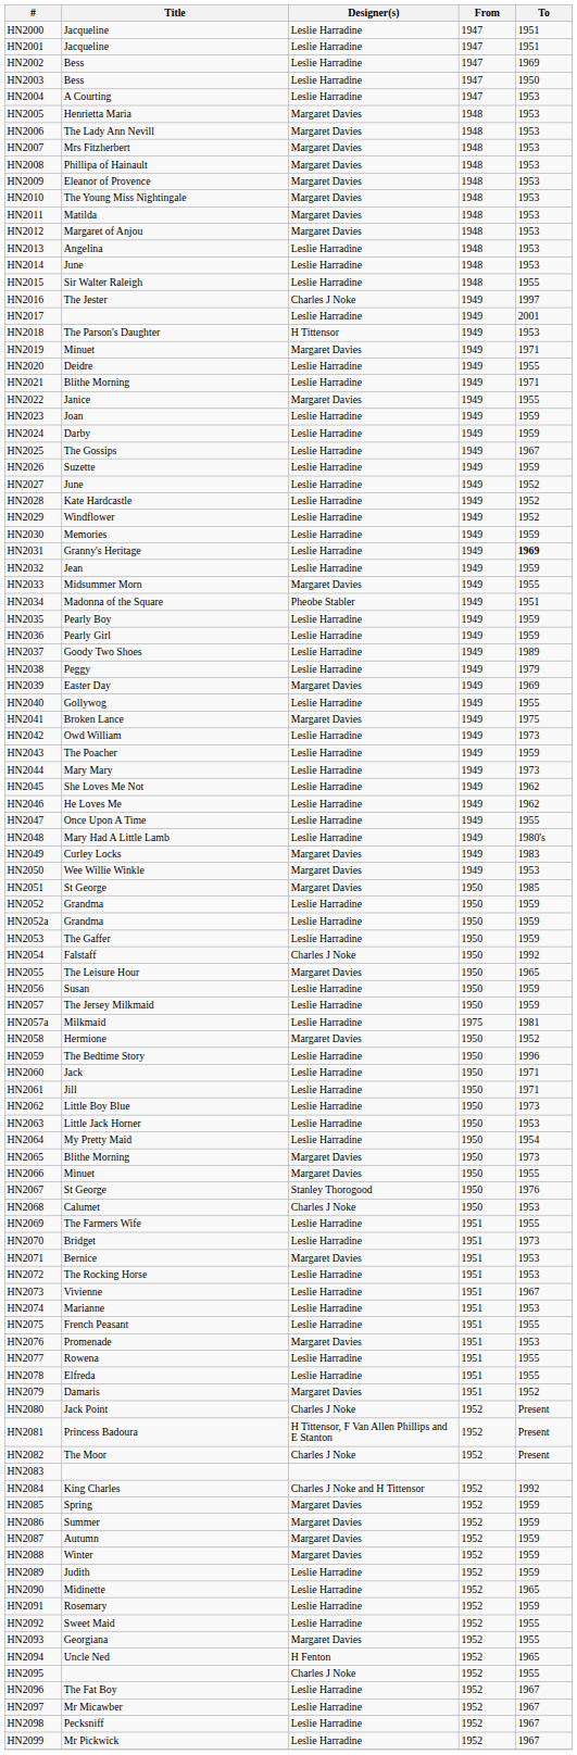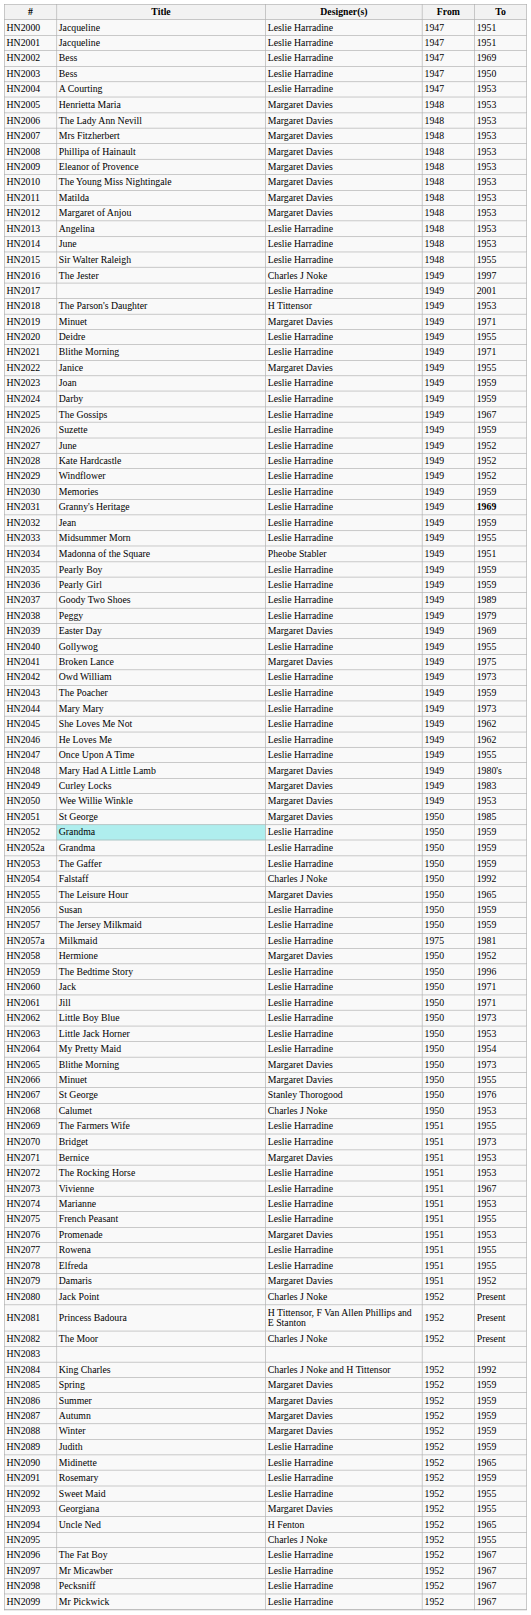 <table class="wikitable collapsible" width="97%" border="1" cellpadding="1" cellspacing="0" align="centre">
 <tr>
 <th width=10%>#</th>
 <th width=40%>Title</th>
 <th width=30%>Designer(s)</th>
 <th width=10%>From</th>
 <th width=10%>To</th>
 </tr>
 <tr>
 <td>HN2000</td>
 <td>Jacqueline</td>
 <td>Leslie Harradine</td>
 <td>1947</td>
 <td>1951</td>
 </tr>
 <tr>
 <td>HN2001</td>
 <td>Jacqueline</td>
 <td>Leslie Harradine</td>
 <td>1947</td>
 <td>1951</td>
 </tr>
 <tr>
 <td>HN2002</td>
 <td>Bess</td>
 <td>Leslie Harradine</td>
 <td>1947</td>
 <td>1969</td>
 </tr>
 <tr>
 <td>HN2003</td>
 <td>Bess</td>
 <td>Leslie Harradine</td>
 <td>1947</td>
 <td>1950</td>
 </tr>
 <tr>
 <td>HN2004</td>
 <td>A Courting</td>
 <td>Leslie Harradine</td>
 <td>1947</td>
 <td>1953</td>
 </tr>
 <tr>
 <td>HN2005</td>
 <td>Henrietta Maria</td>
 <td>Margaret Davies</td>
 <td>1948</td>
 <td>1953</td>
 </tr>
 <tr>
 <td>HN2006</td>
 <td>The Lady Ann Nevill</td>
 <td>Margaret Davies</td>
 <td>1948</td>
 <td>1953</td>
 </tr>
 <tr>
 <td>HN2007</td>
 <td>Mrs Fitzherbert</td>
 <td>Margaret Davies</td>
 <td>1948</td>
 <td>1953</td>
 </tr>
 <tr>
 <td>HN2008</td>
 <td>Phillipa of Hainault</td>
 <td>Margaret Davies</td>
 <td>1948</td>
 <td>1953</td>
 </tr>
 <tr>
 <td>HN2009</td>
 <td>Eleanor of Provence</td>
 <td>Margaret Davies</td>
 <td>1948</td>
 <td>1953</td>
 </tr>
 <tr>
 <td>HN2010</td>
 <td>The Young Miss Nightingale</td>
 <td>Margaret Davies</td>
 <td>1948</td>
 <td>1953</td>
 </tr>
 <tr>
 <td>HN2011</td>
 <td>Matilda</td>
 <td>Margaret Davies</td>
 <td>1948</td>
 <td>1953</td>
 </tr>
 <tr>
 <td>HN2012</td>
 <td>Margaret of Anjou</td>
 <td>Margaret Davies</td>
 <td>1948</td>
 <td>1953</td>
 </tr>
 <tr>
 <td>HN2013</td>
 <td>Angelina</td>
 <td>Leslie Harradine</td>
 <td>1948</td>
 <td>1953</td>
 </tr>
 <tr>
 <td>HN2014</td>
 <td>June</td>
 <td>Leslie Harradine</td>
 <td>1948</td>
 <td>1953</td>
 </tr>
 <tr>
 <td>HN2015</td>
 <td>Sir Walter Raleigh</td>
 <td>Leslie Harradine</td>
 <td>1948</td>
 <td>1955</td>
 </tr>
 <tr>
 <td>HN2016</td>
 <td>The Jester</td>
 <td>Charles J Noke</td>
 <td>1949</td>
 <td>1997</td>
 </tr>
 <tr>
 <td>HN2017</td>
 <td></td>
 <td>Leslie Harradine</td>
 <td>1949</td>
 <td>2001</td>
 </tr>
 <tr>
 <td>HN2018</td>
 <td>The Parson's Daughter</td>
 <td>H Tittensor</td>
 <td>1949</td>
 <td>1953</td>
 </tr>
 <tr>
 <td>HN2019</td>
 <td>Minuet</td>
 <td>Margaret Davies</td>
 <td>1949</td>
 <td>1971</td>
 </tr>
 <tr>
 <td>HN2020</td>
 <td>Deidre</td>
 <td>Leslie Harradine</td>
 <td>1949</td>
 <td>1955</td>
 </tr>
 <tr>
 <td>HN2021</td>
 <td>Blithe Morning</td>
 <td>Leslie Harradine</td>
 <td>1949</td>
 <td>1971</td>
 </tr>
 <tr>
 <td>HN2022</td>
 <td>Janice</td>
 <td>Margaret Davies</td>
 <td>1949</td>
 <td>1955</td>
 </tr>
 <tr>
 <td>HN2023</td>
 <td>Joan</td>
 <td>Leslie Harradine</td>
 <td>1949</td>
 <td>1959</td>
 </tr>
 <tr>
 <td>HN2024</td>
 <td>Darby</td>
 <td>Leslie Harradine</td>
 <td>1949</td>
 <td>1959</td>
 </tr>
 <tr>
 <td>HN2025</td>
 <td>The Gossips</td>
 <td>Leslie Harradine</td>
 <td>1949</td>
 <td>1967</td>
 </tr>
 <tr>
 <td>HN2026</td>
 <td>Suzette</td>
 <td>Leslie Harradine</td>
 <td>1949</td>
 <td>1959</td>
 </tr>
 <tr>
 <td>HN2027</td>
 <td>June</td>
 <td>Leslie Harradine</td>
 <td>1949</td>
 <td>1952</td>
 </tr>
 <tr>
 <td>HN2028</td>
 <td>Kate Hardcastle</td>
 <td>Leslie Harradine</td>
 <td>1949</td>
 <td>1952</td>
 </tr>
 <tr>
 <td>HN2029</td>
 <td>Windflower</td>
 <td>Leslie Harradine</td>
 <td>1949</td>
 <td>1952</td>
 </tr>
 <tr>
 <td>HN2030</td>
 <td>Memories</td>
 <td>Leslie Harradine</td>
 <td>1949</td>
 <td>1959</td>
 </tr>
 <tr>
 <td>HN2031</td>
 <td>Granny's Heritage</td>
 <td>Leslie Harradine</td>
 <td>1949</td>
 <td><strong>1969</strong></td>
 </tr>
 <tr>
 <td>HN2032</td>
 <td>Jean</td>
 <td>Leslie Harradine</td>
 <td>1949</td>
 <td>1959</td>
 </tr>
 <tr>
 <td>HN2033</td>
 <td>Midsummer Morn</td>
-<td>Margaret Davies</td>
+<td>Leslie Harradine</td>
 <td>1949</td>
 <td>1955</td>
 </tr>
 <tr>
 <td>HN2034</td>
 <td>Madonna of the Square</td>
 <td>Pheobe Stabler</td>
 <td>1949</td>
 <td>1951</td>
 </tr>
 <tr>
 <td>HN2035</td>
 <td>Pearly Boy</td>
 <td>Leslie Harradine</td>
 <td>1949</td>
 <td>1959</td>
 </tr>
 <tr>
 <td>HN2036</td>
 <td>Pearly Girl</td>
 <td>Leslie Harradine</td>
 <td>1949</td>
 <td>1959</td>
 </tr>
 <tr>
 <td>HN2037</td>
 <td>Goody Two Shoes</td>
 <td>Leslie Harradine</td>
 <td>1949</td>
 <td>1989</td>
 </tr>
 <tr>
 <td>HN2038</td>
 <td>Peggy</td>
 <td>Leslie Harradine</td>
 <td>1949</td>
 <td>1979</td>
 </tr>
 <tr>
 <td>HN2039</td>
 <td>Easter Day</td>
 <td>Margaret Davies</td>
 <td>1949</td>
 <td>1969</td>
 </tr>
 <tr>
 <td>HN2040</td>
 <td>Gollywog</td>
 <td>Leslie Harradine</td>
 <td>1949</td>
 <td>1955</td>
 </tr>
 <tr>
 <td>HN2041</td>
 <td>Broken Lance</td>
 <td>Margaret Davies</td>
 <td>1949</td>
 <td>1975</td>
 </tr>
 <tr>
 <td>HN2042</td>
 <td>Owd William</td>
 <td>Leslie Harradine</td>
 <td>1949</td>
 <td>1973</td>
 </tr>
 <tr>
 <td>HN2043</td>
 <td>The Poacher</td>
 <td>Leslie Harradine</td>
 <td>1949</td>
 <td>1959</td>
 </tr>
 <tr>
 <td>HN2044</td>
 <td>Mary Mary</td>
 <td>Leslie Harradine</td>
 <td>1949</td>
 <td>1973</td>
 </tr>
 <tr>
 <td>HN2045</td>
 <td>She Loves Me Not</td>
 <td>Leslie Harradine</td>
 <td>1949</td>
 <td>1962</td>
 </tr>
 <tr>
 <td>HN2046</td>
 <td>He Loves Me</td>
 <td>Leslie Harradine</td>
 <td>1949</td>
 <td>1962</td>
 </tr>
 <tr>
 <td>HN2047</td>
 <td>Once Upon A Time</td>
 <td>Leslie Harradine</td>
 <td>1949</td>
 <td>1955</td>
 </tr>
 <tr>
 <td>HN2048</td>
 <td>Mary Had A Little Lamb</td>
-<td>Leslie Harradine</td>
+<td>Margaret Davies</td>
 <td>1949</td>
 <td>1980's</td>
 </tr>
 <tr>
 <td>HN2049</td>
 <td>Curley Locks</td>
 <td>Margaret Davies</td>
 <td>1949</td>
 <td>1983</td>
 </tr>
 <tr>
 <td>HN2050</td>
 <td>Wee Willie Winkle</td>
 <td>Margaret Davies</td>
 <td>1949</td>
 <td>1953</td>
 </tr>
 <tr>
 <td>HN2051</td>
 <td>St George</td>
 <td>Margaret Davies</td>
 <td>1950</td>
 <td>1985</td>
 </tr>
 <tr>
 <td>HN2052</td>
-<td>Grandma</td>
+<td style="background: paleturquoise;">Grandma</td>
 <td>Leslie Harradine</td>
 <td>1950</td>
 <td>1959</td>
 </tr>
 <tr>
 <td>HN2052a</td>
 <td>Grandma</td>
 <td>Leslie Harradine</td>
 <td>1950</td>
 <td>1959</td>
 </tr>
 <tr>
 <td>HN2053</td>
 <td>The Gaffer</td>
 <td>Leslie Harradine</td>
 <td>1950</td>
 <td>1959</td>
 </tr>
 <tr>
 <td>HN2054</td>
 <td>Falstaff</td>
 <td>Charles J Noke</td>
 <td>1950</td>
 <td>1992</td>
 </tr>
 <tr>
 <td>HN2055</td>
 <td>The Leisure Hour</td>
 <td>Margaret Davies</td>
 <td>1950</td>
 <td>1965</td>
 </tr>
 <tr>
 <td>HN2056</td>
 <td>Susan</td>
 <td>Leslie Harradine</td>
 <td>1950</td>
 <td>1959</td>
 </tr>
 <tr>
 <td>HN2057</td>
 <td>The Jersey Milkmaid</td>
 <td>Leslie Harradine</td>
 <td>1950</td>
 <td>1959</td>
 </tr>
 <tr>
 <td>HN2057a</td>
 <td>Milkmaid</td>
 <td>Leslie Harradine</td>
 <td>1975</td>
 <td>1981</td>
 </tr>
 <tr>
 <td>HN2058</td>
 <td>Hermione</td>
 <td>Margaret Davies</td>
 <td>1950</td>
 <td>1952</td>
 </tr>
 <tr>
 <td>HN2059</td>
 <td>The Bedtime Story</td>
 <td>Leslie Harradine</td>
 <td>1950</td>
 <td>1996</td>
 </tr>
 <tr>
 <td>HN2060</td>
 <td>Jack</td>
 <td>Leslie Harradine</td>
 <td>1950</td>
 <td>1971</td>
 </tr>
 <tr>
 <td>HN2061</td>
 <td>Jill</td>
 <td>Leslie Harradine</td>
 <td>1950</td>
 <td>1971</td>
 </tr>
 <tr>
 <td>HN2062</td>
 <td>Little Boy Blue</td>
 <td>Leslie Harradine</td>
 <td>1950</td>
 <td>1973</td>
 </tr>
 <tr>
 <td>HN2063</td>
 <td>Little Jack Horner</td>
 <td>Leslie Harradine</td>
 <td>1950</td>
 <td>1953</td>
 </tr>
 <tr>
 <td>HN2064</td>
 <td>My Pretty Maid</td>
 <td>Leslie Harradine</td>
 <td>1950</td>
 <td>1954</td>
 </tr>
 <tr>
 <td>HN2065</td>
 <td>Blithe Morning</td>
 <td>Margaret Davies</td>
 <td>1950</td>
 <td>1973</td>
 </tr>
 <tr>
 <td>HN2066</td>
 <td>Minuet</td>
 <td>Margaret Davies</td>
 <td>1950</td>
 <td>1955</td>
 </tr>
 <tr>
 <td>HN2067</td>
 <td>St George</td>
 <td>Stanley Thorogood</td>
 <td>1950</td>
 <td>1976</td>
 </tr>
 <tr>
 <td>HN2068</td>
 <td>Calumet</td>
 <td>Charles J Noke</td>
 <td>1950</td>
 <td>1953</td>
 </tr>
 <tr>
 <td>HN2069</td>
 <td>The Farmers Wife</td>
 <td>Leslie Harradine</td>
 <td>1951</td>
 <td>1955</td>
 </tr>
 <tr>
 <td>HN2070</td>
 <td>Bridget</td>
 <td>Leslie Harradine</td>
 <td>1951</td>
 <td>1973</td>
 </tr>
 <tr>
 <td>HN2071</td>
 <td>Bernice</td>
 <td>Margaret Davies</td>
 <td>1951</td>
 <td>1953</td>
 </tr>
 <tr>
 <td>HN2072</td>
 <td>The Rocking Horse</td>
 <td>Leslie Harradine</td>
 <td>1951</td>
 <td>1953</td>
 </tr>
 <tr>
 <td>HN2073</td>
 <td>Vivienne</td>
 <td>Leslie Harradine</td>
 <td>1951</td>
 <td>1967</td>
 </tr>
 <tr>
 <td>HN2074</td>
 <td>Marianne</td>
 <td>Leslie Harradine</td>
 <td>1951</td>
 <td>1953</td>
 </tr>
 <tr>
 <td>HN2075</td>
 <td>French Peasant</td>
 <td>Leslie Harradine</td>
 <td>1951</td>
 <td>1955</td>
 </tr>
 <tr>
 <td>HN2076</td>
 <td>Promenade</td>
 <td>Margaret Davies</td>
 <td>1951</td>
 <td>1953</td>
 </tr>
 <tr>
 <td>HN2077</td>
 <td>Rowena</td>
 <td>Leslie Harradine</td>
 <td>1951</td>
 <td>1955</td>
 </tr>
 <tr>
 <td>HN2078</td>
 <td>Elfreda</td>
 <td>Leslie Harradine</td>
 <td>1951</td>
 <td>1955</td>
 </tr>
 <tr>
 <td>HN2079</td>
 <td>Damaris</td>
 <td>Margaret Davies</td>
 <td>1951</td>
 <td>1952</td>
 </tr>
 <tr>
 <td>HN2080</td>
 <td>Jack Point</td>
 <td>Charles J Noke</td>
 <td>1952</td>
 <td>Present</td>
 </tr>
 <tr>
 <td>HN2081</td>
 <td>Princess Badoura</td>
 <td>H Tittensor, F Van Allen Phillips and E Stanton</td>
 <td>1952</td>
 <td>Present</td>
 </tr>
 <tr>
 <td>HN2082</td>
 <td>The Moor</td>
 <td>Charles J Noke</td>
 <td>1952</td>
 <td>Present</td>
 </tr>
 <tr>
 <td>HN2083</td>
 <td></td>
 <td></td>
 <td></td>
 <td></td>
 </tr>
 <tr>
 <td>HN2084</td>
 <td>King Charles</td>
 <td>Charles J Noke and H Tittensor</td>
 <td>1952</td>
 <td>1992</td>
 </tr>
 <tr>
 <td>HN2085</td>
 <td>Spring</td>
 <td>Margaret Davies</td>
 <td>1952</td>
 <td>1959</td>
 </tr>
 <tr>
 <td>HN2086</td>
 <td>Summer</td>
 <td>Margaret Davies</td>
 <td>1952</td>
 <td>1959</td>
 </tr>
 <tr>
 <td>HN2087</td>
 <td>Autumn</td>
 <td>Margaret Davies</td>
 <td>1952</td>
 <td>1959</td>
 </tr>
 <tr>
 <td>HN2088</td>
 <td>Winter</td>
 <td>Margaret Davies</td>
 <td>1952</td>
 <td>1959</td>
 </tr>
 <tr>
 <td>HN2089</td>
 <td>Judith</td>
 <td>Leslie Harradine</td>
 <td>1952</td>
 <td>1959</td>
 </tr>
 <tr>
 <td>HN2090</td>
 <td>Midinette</td>
 <td>Leslie Harradine</td>
 <td>1952</td>
 <td>1965</td>
 </tr>
 <tr>
 <td>HN2091</td>
 <td>Rosemary</td>
 <td>Leslie Harradine</td>
 <td>1952</td>
 <td>1959</td>
 </tr>
 <tr>
 <td>HN2092</td>
 <td>Sweet Maid</td>
 <td>Leslie Harradine</td>
 <td>1952</td>
 <td>1955</td>
 </tr>
 <tr>
 <td>HN2093</td>
 <td>Georgiana</td>
 <td>Margaret Davies</td>
 <td>1952</td>
 <td>1955</td>
 </tr>
 <tr>
 <td>HN2094</td>
 <td>Uncle Ned</td>
 <td>H Fenton</td>
 <td>1952</td>
 <td>1965</td>
 </tr>
 <tr>
 <td>HN2095</td>
 <td></td>
 <td>Charles J Noke</td>
 <td>1952</td>
 <td>1955</td>
 </tr>
 <tr>
 <td>HN2096</td>
 <td>The Fat Boy</td>
 <td>Leslie Harradine</td>
 <td>1952</td>
 <td>1967</td>
 </tr>
 <tr>
 <td>HN2097</td>
 <td>Mr Micawber</td>
 <td>Leslie Harradine</td>
 <td>1952</td>
 <td>1967</td>
 </tr>
 <tr>
 <td>HN2098</td>
 <td>Pecksniff</td>
 <td>Leslie Harradine</td>
 <td>1952</td>
 <td>1967</td>
 </tr>
 <tr>
 <td>HN2099</td>
 <td>Mr Pickwick</td>
 <td>Leslie Harradine</td>
 <td>1952</td>
 <td>1967</td>
 </tr>
 <tr>
 </tr>
 </table>
